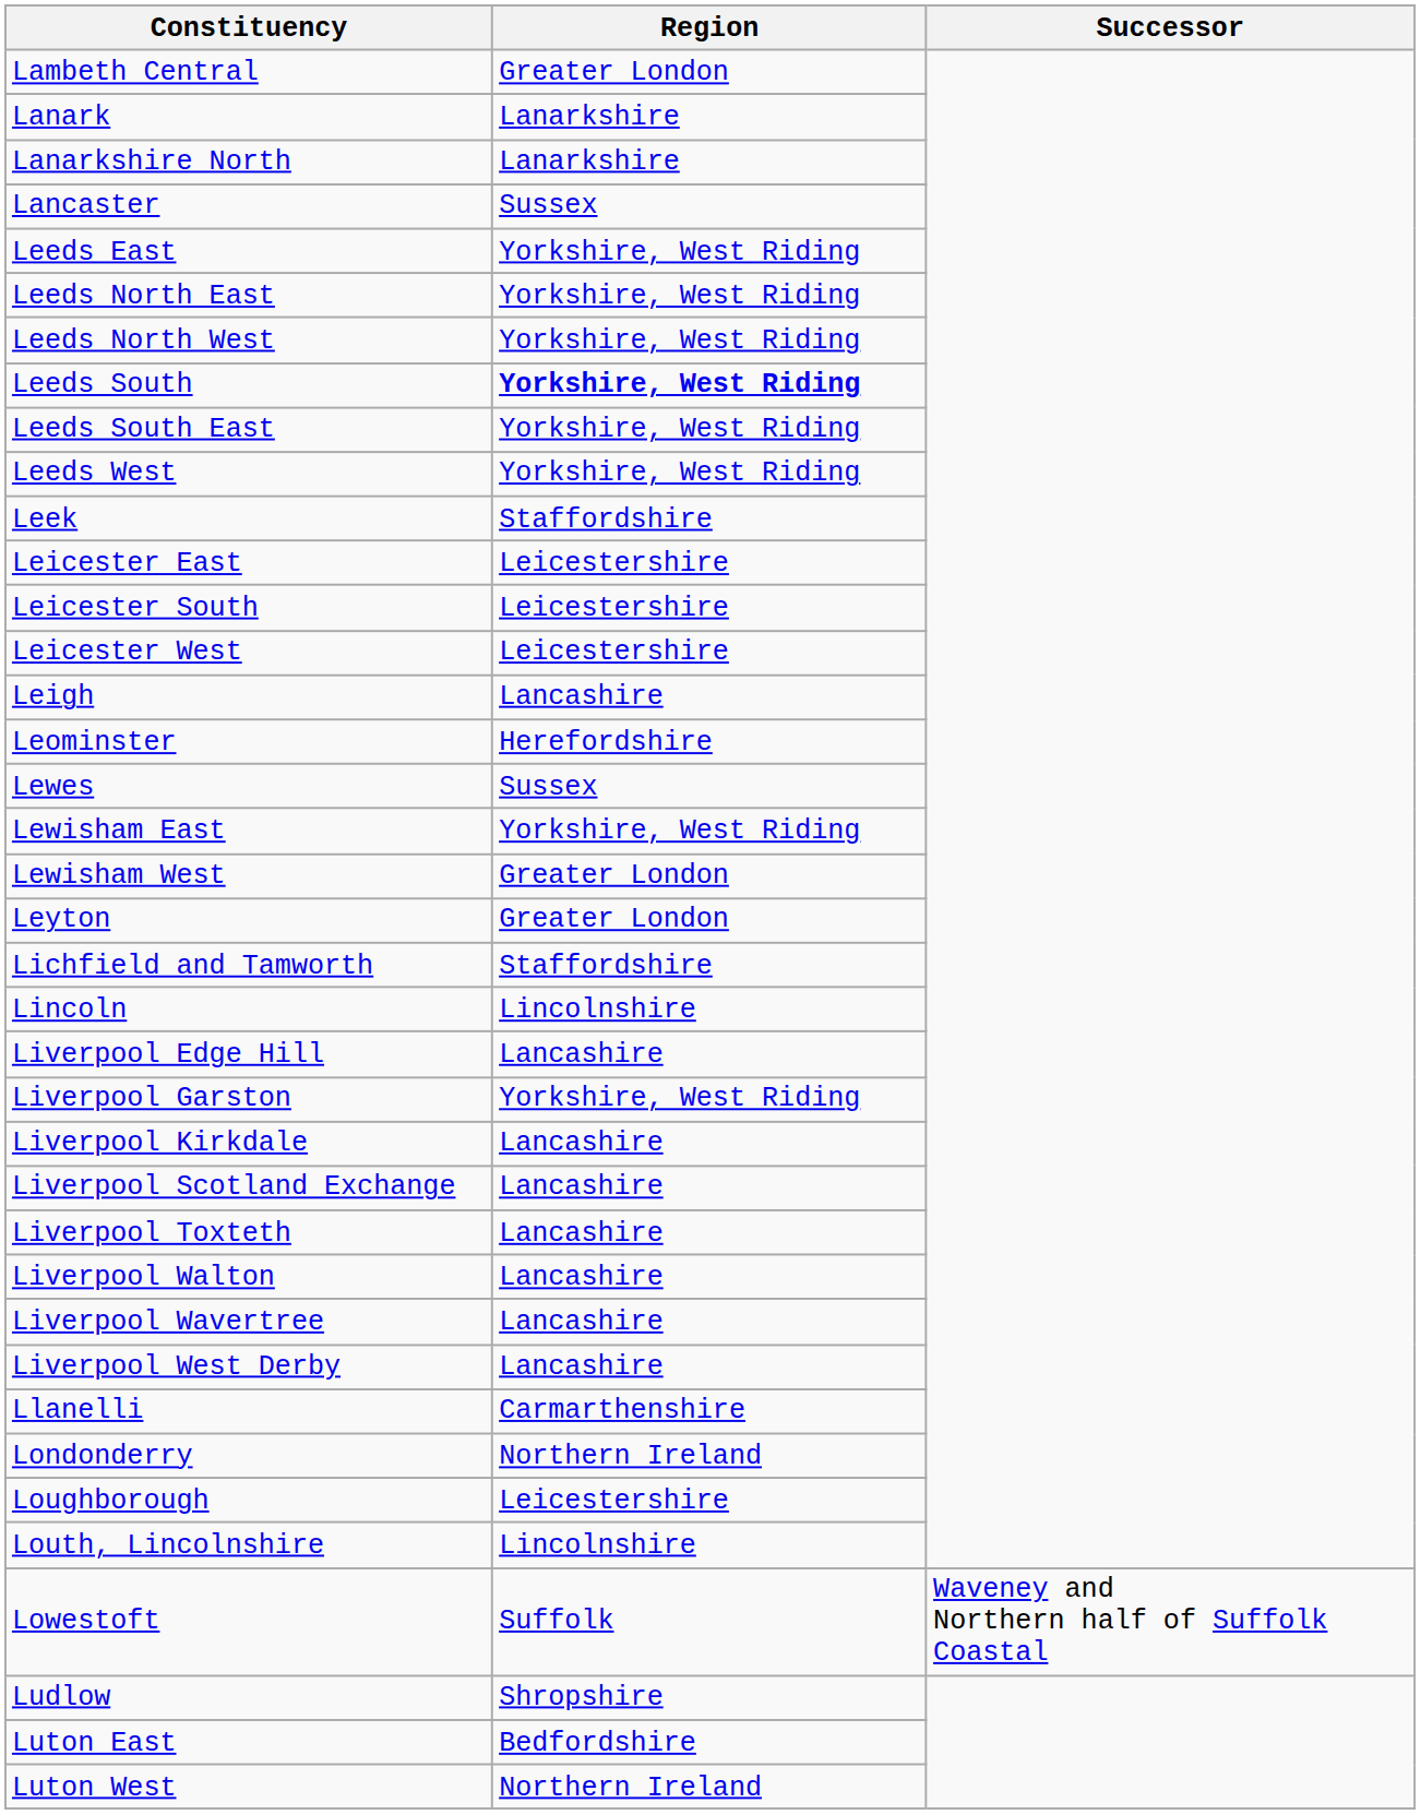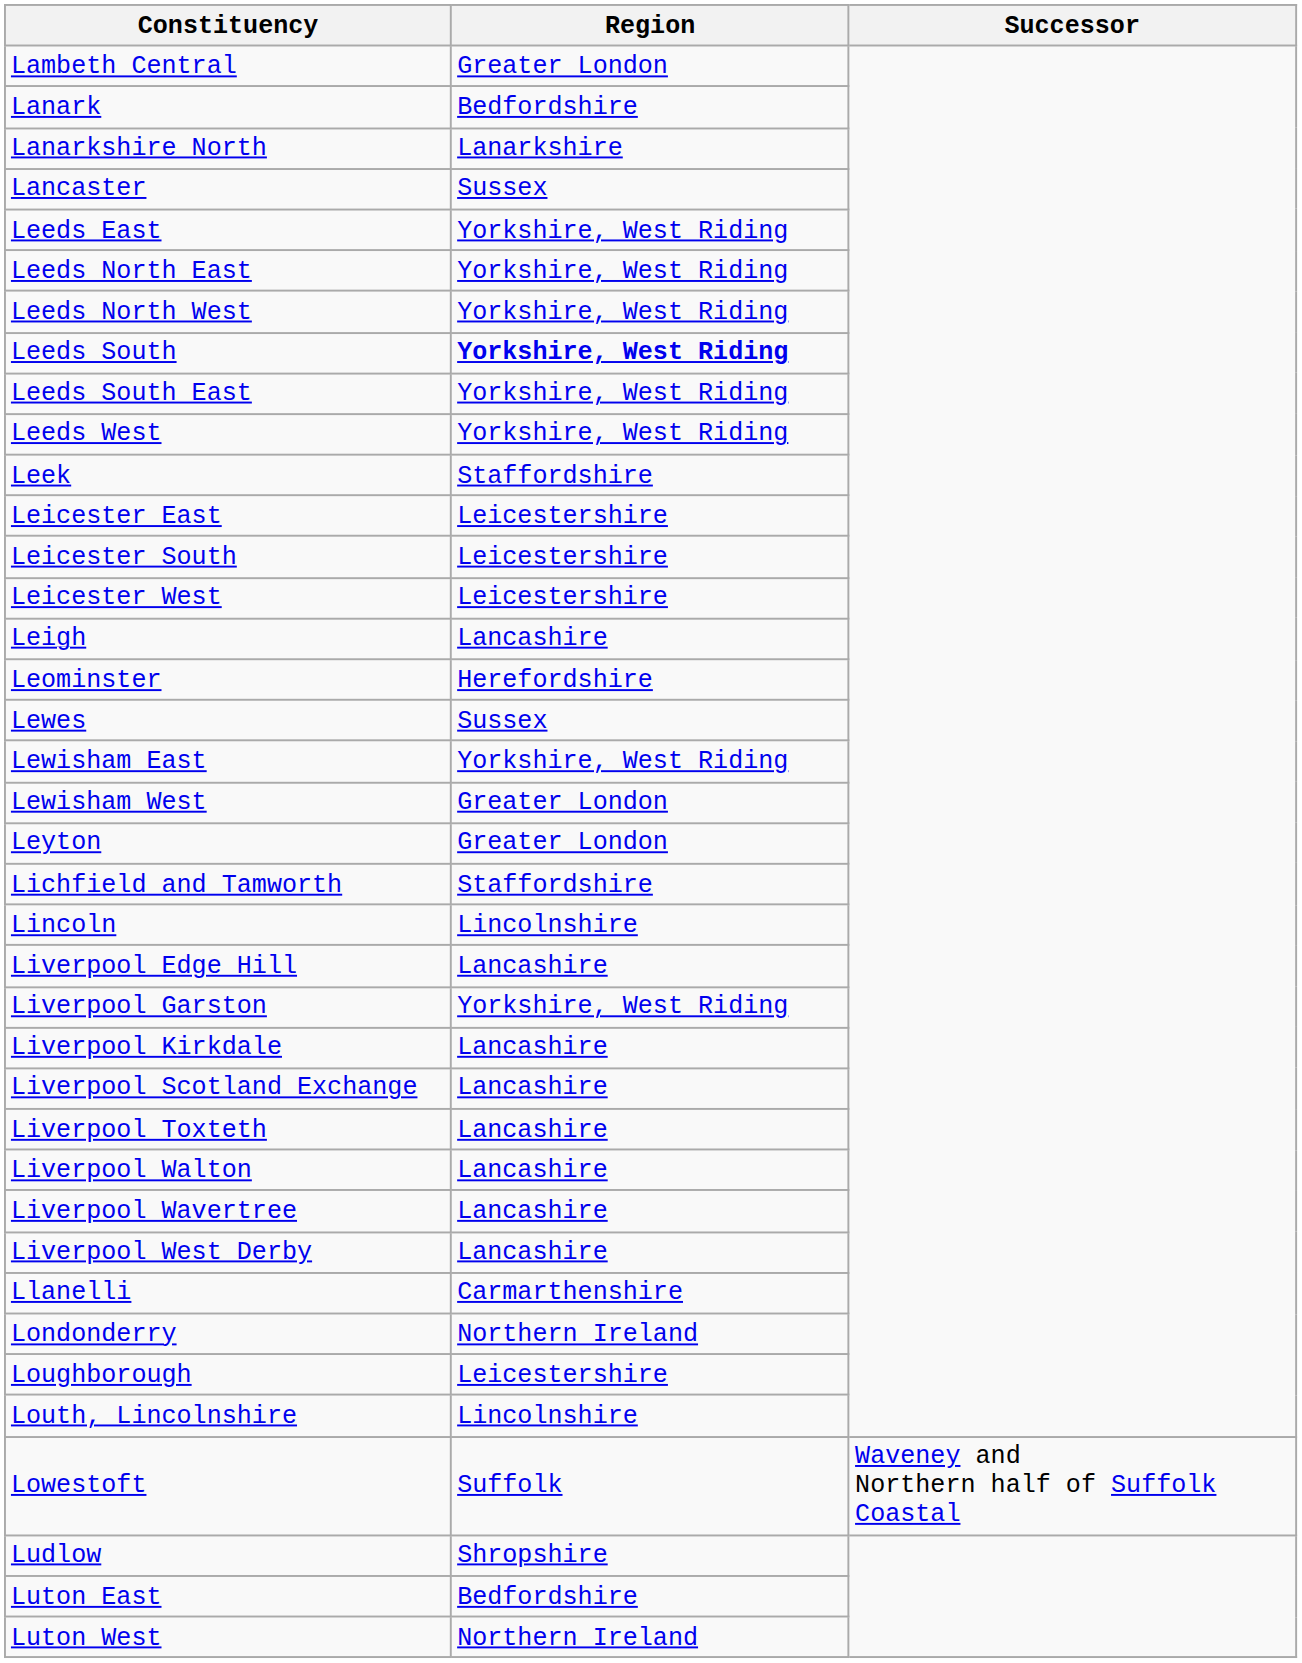 <table class="wikitable">
 <tr>
 <th width="225px">Constituency</th>
 <th width="200px">Region</th>
 <th width="225px">Successor</th>
 </tr>
 <tr>
 <td><a href='#'>Lambeth Central</a></td>
 <td><a href='#'>Greater London</a></td>
 </tr>
 <tr>
 <td><a href='#'>Lanark</a></td>
-<td><a href='#'>Lanarkshire</a></td>
+<td><a href='#'>Bedfordshire</a></td>
 </tr>
 <tr>
 <td><a href='#'>Lanarkshire North</a></td>
 <td><a href='#'>Lanarkshire</a></td>
 </tr>
 <tr>
 <td><a href='#'>Lancaster</a></td>
 <td><a href='#'>Sussex</a></td>
 </tr>
 <tr>
 <td><a href='#'>Leeds East</a></td>
 <td><a href='#'>Yorkshire, West Riding</a></td>
 </tr>
 <tr>
 <td><a href='#'>Leeds North East</a></td>
 <td><a href='#'>Yorkshire, West Riding</a></td>
 </tr>
 <tr>
 <td><a href='#'>Leeds North West</a></td>
 <td><a href='#'>Yorkshire, West Riding</a></td>
 </tr>
 <tr>
 <td><a href='#'>Leeds South</a></td>
 <td><strong><a href='#'>Yorkshire, West Riding</a></strong></td>
 </tr>
 <tr>
 <td><a href='#'>Leeds South East</a></td>
 <td><a href='#'>Yorkshire, West Riding</a></td>
 </tr>
 <tr>
 <td><a href='#'>Leeds West</a></td>
 <td><a href='#'>Yorkshire, West Riding</a></td>
 </tr>
 <tr>
 <td><a href='#'>Leek</a></td>
 <td><a href='#'>Staffordshire</a></td>
 </tr>
 <tr>
 <td><a href='#'>Leicester East</a></td>
 <td><a href='#'>Leicestershire</a></td>
 </tr>
 <tr>
 <td><a href='#'>Leicester South</a></td>
 <td><a href='#'>Leicestershire</a></td>
 </tr>
 <tr>
 <td><a href='#'>Leicester West</a></td>
 <td><a href='#'>Leicestershire</a></td>
 </tr>
 <tr>
 <td><a href='#'>Leigh</a></td>
 <td><a href='#'>Lancashire</a></td>
 </tr>
 <tr>
 <td><a href='#'>Leominster</a></td>
 <td><a href='#'>Herefordshire</a></td>
 </tr>
 <tr>
 <td><a href='#'>Lewes</a></td>
 <td><a href='#'>Sussex</a></td>
 </tr>
 <tr>
 <td><a href='#'>Lewisham East</a></td>
 <td><a href='#'>Yorkshire, West Riding</a></td>
 </tr>
 <tr>
 <td><a href='#'>Lewisham West</a></td>
 <td><a href='#'>Greater London</a></td>
 </tr>
 <tr>
 <td><a href='#'>Leyton</a></td>
 <td><a href='#'>Greater London</a></td>
 </tr>
 <tr>
 <td><a href='#'>Lichfield and Tamworth</a></td>
 <td><a href='#'>Staffordshire</a></td>
 </tr>
 <tr>
 <td><a href='#'>Lincoln</a></td>
 <td><a href='#'>Lincolnshire</a></td>
 </tr>
 <tr>
 <td><a href='#'>Liverpool Edge Hill</a></td>
 <td><a href='#'>Lancashire</a></td>
 </tr>
 <tr>
 <td><a href='#'>Liverpool Garston</a></td>
 <td><a href='#'>Yorkshire, West Riding</a></td>
 </tr>
 <tr>
 <td><a href='#'>Liverpool Kirkdale</a></td>
 <td><a href='#'>Lancashire</a></td>
 </tr>
 <tr>
 <td><a href='#'>Liverpool Scotland Exchange</a></td>
 <td><a href='#'>Lancashire</a></td>
 </tr>
 <tr>
 <td><a href='#'>Liverpool Toxteth</a></td>
 <td><a href='#'>Lancashire</a></td>
 </tr>
 <tr>
 <td><a href='#'>Liverpool Walton</a></td>
 <td><a href='#'>Lancashire</a></td>
 </tr>
 <tr>
 <td><a href='#'>Liverpool Wavertree</a></td>
 <td><a href='#'>Lancashire</a></td>
 </tr>
 <tr>
 <td><a href='#'>Liverpool West Derby</a></td>
 <td><a href='#'>Lancashire</a></td>
 </tr>
 <tr>
 <td><a href='#'>Llanelli</a></td>
 <td><a href='#'>Carmarthenshire</a></td>
 </tr>
 <tr>
 <td><a href='#'>Londonderry</a></td>
 <td><a href='#'>Northern Ireland</a></td>
 </tr>
 <tr>
 <td><a href='#'>Loughborough</a></td>
 <td><a href='#'>Leicestershire</a></td>
 </tr>
 <tr>
 <td><a href='#'>Louth, Lincolnshire</a></td>
 <td><a href='#'>Lincolnshire</a></td>
 </tr>
 <tr>
 <td><a href='#'>Lowestoft</a></td>
 <td><a href='#'>Suffolk</a></td>
 <td><a href='#'>Waveney</a> and <br>Northern half of <a href='#'>Suffolk Coastal</a></td>
 </tr>
 <tr>
 <td><a href='#'>Ludlow</a></td>
 <td><a href='#'>Shropshire</a></td>
 </tr>
 <tr>
 <td><a href='#'>Luton East</a></td>
 <td><a href='#'>Bedfordshire</a></td>
 </tr>
 <tr>
 <td><a href='#'>Luton West</a></td>
 <td><a href='#'>Northern Ireland</a></td>
 </tr>
 </table>
